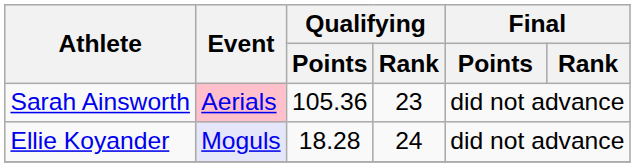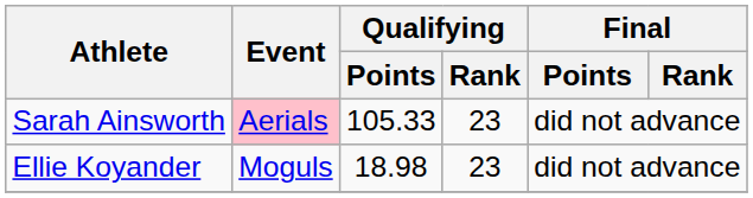 <table class="wikitable">
 <tr>
 <th rowspan="2">Athlete</th>
 <th rowspan="2">Event</th>
 <th colspan="2">Qualifying</th>
 <th colspan="2">Final</th>
 </tr>
 <tr>
 <th>Points</th>
 <th>Rank</th>
 <th>Points</th>
 <th>Rank</th>
 </tr>
 <tr>
 <td><a href='#'>Sarah Ainsworth</a></td>
 <td style="background: pink;"><a href='#'>Aerials</a></td>
-<td align=center>105.36</td>
+<td align=center>105.33</td>
 <td align=center>23</td>
 <td align=center colspan="2">did not advance</td>
 </tr>
 <tr>
 <td><a href='#'>Ellie Koyander</a></td>
-<td style="background: lavender;"><a href='#'>Moguls</a></td>
-<td align=center>18.28</td>
-<td align=center>24</td>
+<td><a href='#'>Moguls</a></td>
+<td align=center>18.98</td>
+<td align=center>23</td>
 <td align=center colspan=4>did not advance</td>
 </tr>
 <tr>
 </tr>
 </table>
